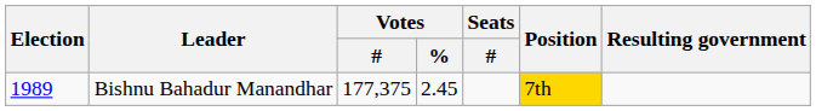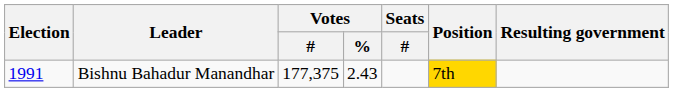 <table class="wikitable">
 <tr>
 <th rowspan="2">Election</th>
 <th rowspan="2">Leader</th>
 <th colspan="2">Votes</th>
 <th>Seats</th>
 <th rowspan="2">Position</th>
 <th rowspan="2">Resulting government</th>
 </tr>
 <tr>
 <th>#</th>
 <th>%</th>
 <th>#</th>
 </tr>
 <tr>
-<td><a href='#'>1989</a></td>
+<td><a href='#'>1991</a></td>
 <td>Bishnu Bahadur Manandhar</td>
 <td>177,375</td>
-<td>2.45</td>
+<td>2.43</td>
 <td style="text-align:center;"></td>
 <td style="background: gold;">7th</td>
 <td></td>
 </tr>
 </table>
